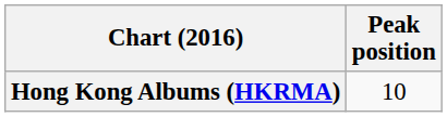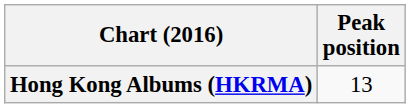 <table class="wikitable plainrowheaders sortable">
 <tr>
 <th>Chart (2016)</th>
 <th>Peak<br>position</th>
 </tr>
 <tr>
 <th scope="row">Hong Kong Albums (<a href='#'>HKRMA</a>)</th>
-<td style="text-align:center;">10</td>
+<td style="text-align:center;">13</td>
 </tr>
 </table>
